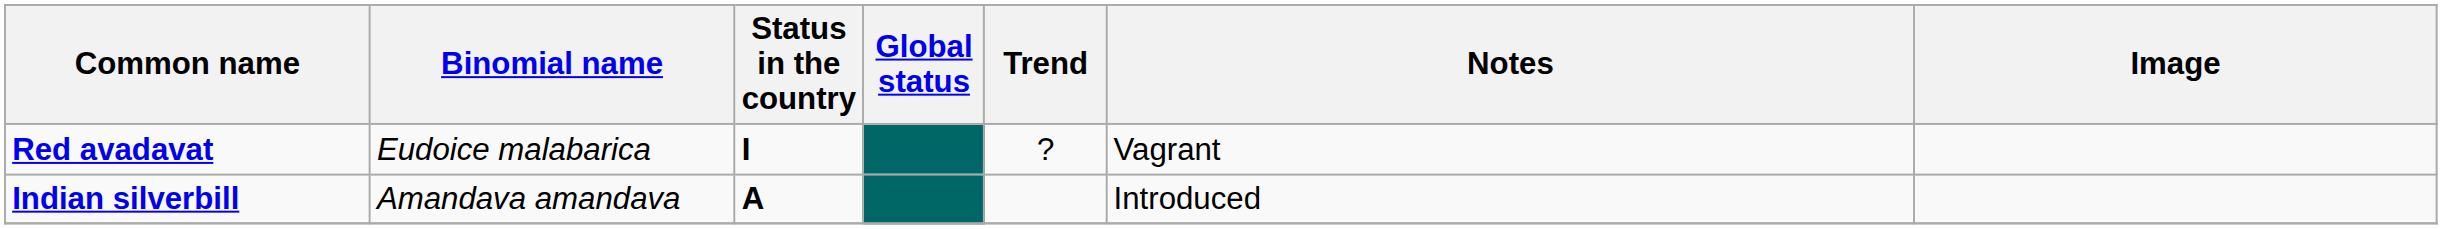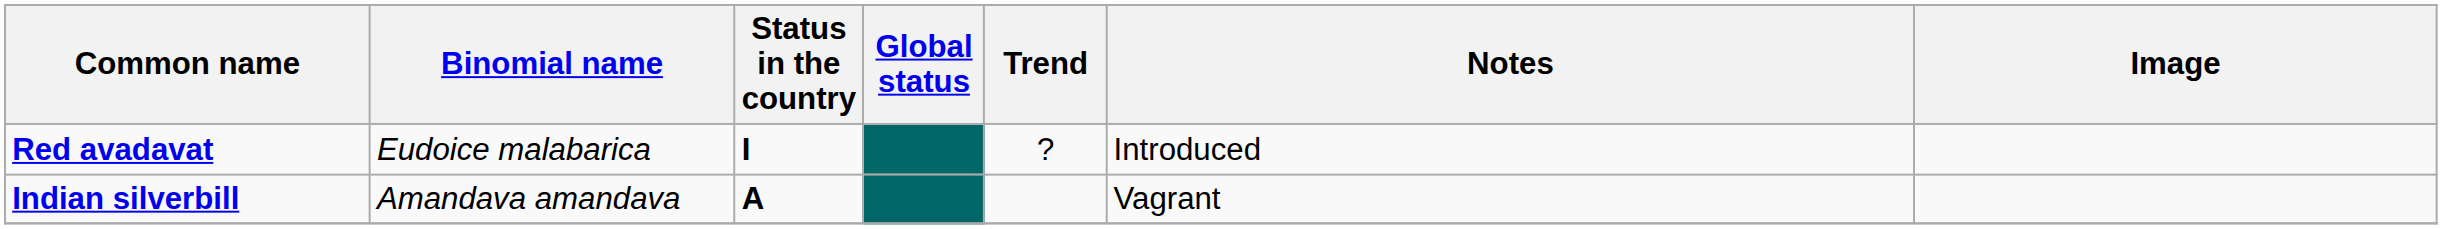 <table class="wikitable sortable">
 <tr>
 <th width="15%">Common name</th>
 <th width="15%"><a href='#'>Binomial name</a></th>
 <th data-sort-type="number" width="1%">Status in the country</th>
 <th width="5%"><a href='#'>Global status</a></th>
 <th width="5%">Trend</th>
 <th class="unsortable">Notes</th>
 <th class="unsortable">Image</th>
 </tr>
 <tr>
 <td><strong><a href='#'>Red avadavat</a></strong></td>
 <td><em>Eudoice malabarica</em></td>
 <td><strong>I</strong></td>
 <td align=center style="background: #006666"></td>
 <td align=center>?</td>
-<td>Vagrant</td>
+<td>Introduced</td>
 <td></td>
 </tr>
 <tr>
 <td><strong><a href='#'>Indian silverbill</a></strong></td>
 <td><em>Amandava amandava</em></td>
 <td><strong>A</strong></td>
 <td align=center style="background: #006666"></td>
 <td align=center></td>
-<td>Introduced</td>
+<td>Vagrant</td>
 <td></td>
 </tr>
 <tr>
 </tr>
 </table>
